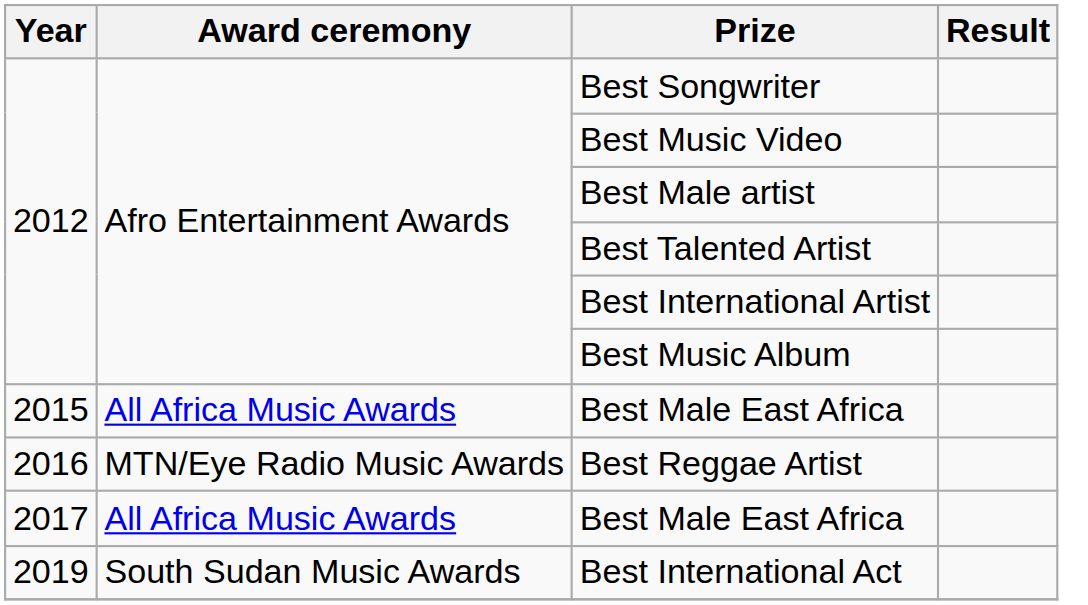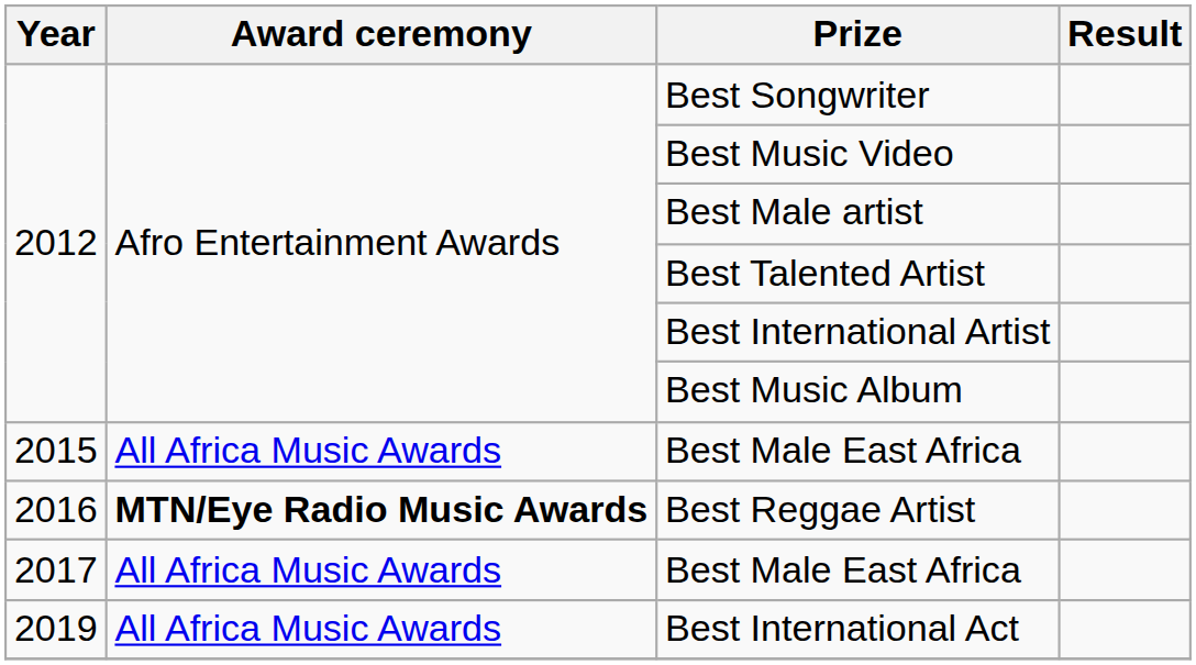 <table class ="wikitable">
 <tr>
 <th>Year</th>
 <th>Award ceremony</th>
 <th>Prize</th>
 <th>Result</th>
 </tr>
 <tr>
 <td rowspan="6">2012</td>
 <td rowspan="6">Afro Entertainment Awards</td>
 <td>Best Songwriter</td>
 <td></td>
 </tr>
 <tr>
 <td>Best Music Video</td>
 <td></td>
 </tr>
 <tr>
 <td>Best Male artist</td>
 <td></td>
 </tr>
 <tr>
 <td>Best Talented Artist</td>
 <td></td>
 </tr>
 <tr>
 <td>Best International Artist</td>
 <td></td>
 </tr>
 <tr>
 <td>Best Music Album</td>
 <td></td>
 </tr>
 <tr>
 <td>2015</td>
 <td><a href='#'>All Africa Music Awards</a></td>
 <td>Best Male East Africa</td>
 <td></td>
 </tr>
 <tr>
 <td>2016</td>
-<td>MTN/Eye Radio Music Awards</td>
+<td><strong>MTN/Eye Radio Music Awards</strong></td>
 <td>Best Reggae Artist</td>
 <td></td>
 </tr>
 <tr>
 <td>2017</td>
 <td><a href='#'>All Africa Music Awards</a></td>
 <td>Best Male East Africa</td>
 <td></td>
 </tr>
 <tr>
 <td>2019</td>
-<td>South Sudan Music Awards</td>
+<td><a href='#'>All Africa Music Awards</a></td>
 <td>Best International Act</td>
 <td></td>
 </tr>
 <tr  >
 </tr>
 </table>
